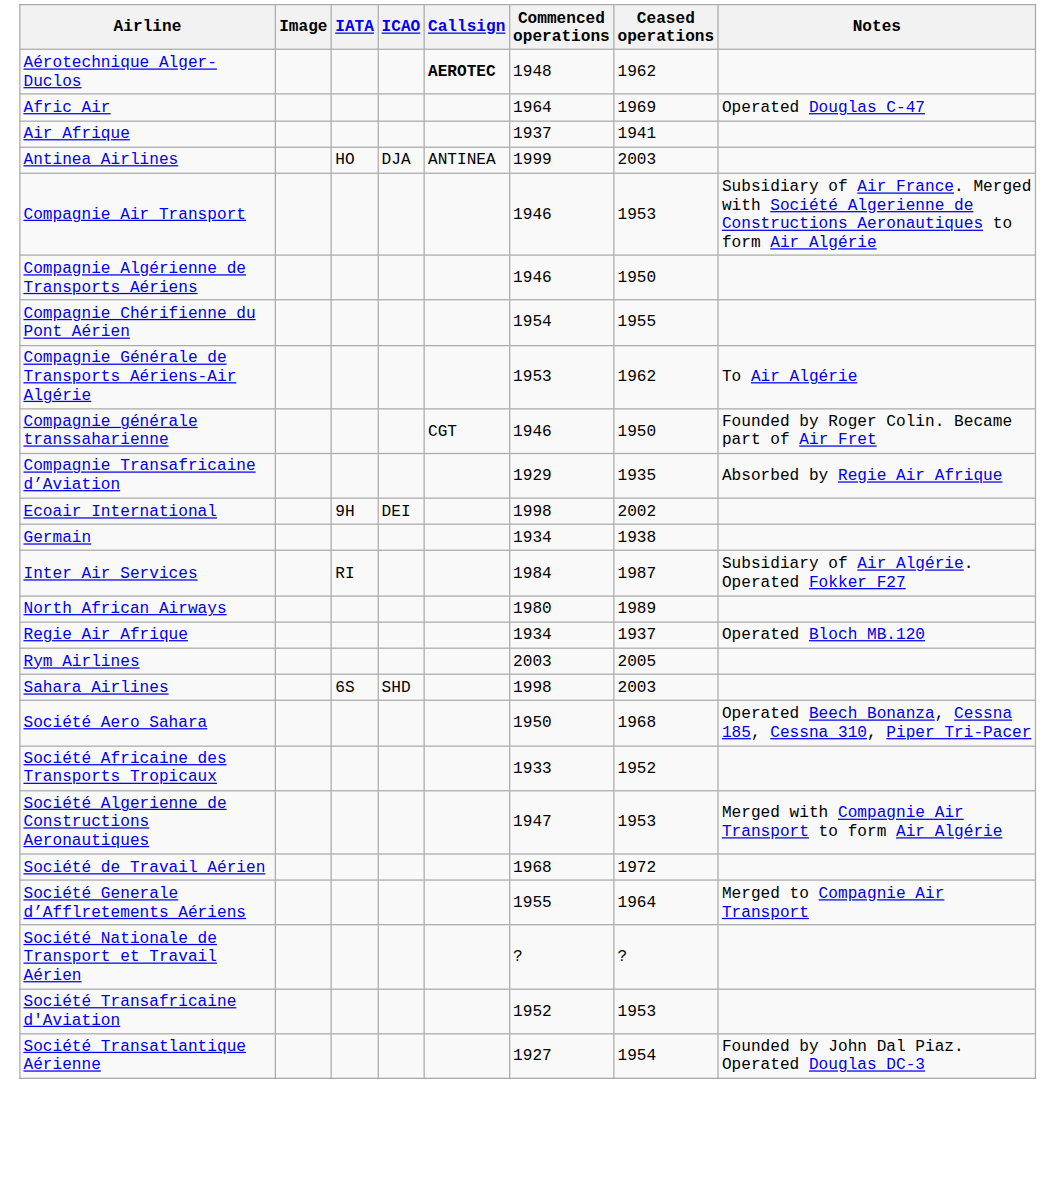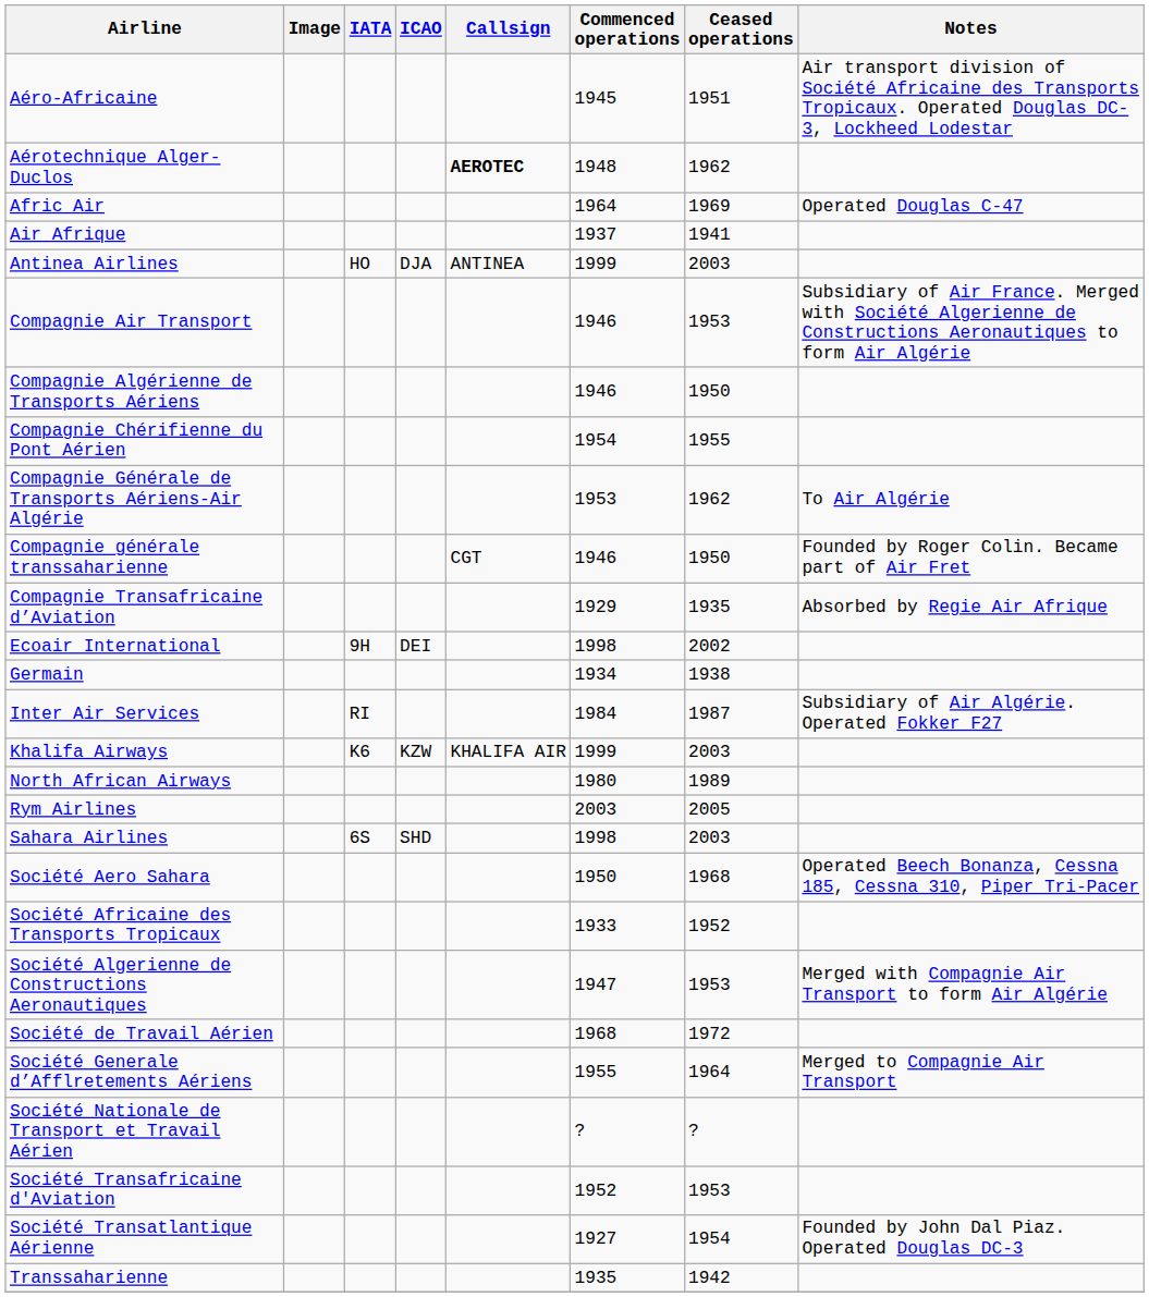 <table class="wikitable sortable" style="border-collapse:collapse; margin:auto;" border="1" cellpadding="3">
 <tr valign="middle">
 <th style="width:200px;">Airline</th>
 <th>Image</th>
 <th><a href='#'>IATA</a></th>
 <th><a href='#'>ICAO</a></th>
 <th><a href='#'>Callsign</a></th>
 <th>Commenced<br>operations</th>
 <th>Ceased<br>operations</th>
 <th style="width:250px;">Notes</th>
+</tr>
+<tr>
+<td><a href='#'>Aéro-Africaine</a></td>
+<td></td>
+<td></td>
+<td></td>
+<td></td>
+<td>1945</td>
+<td>1951</td>
+<td>Air transport division of <a href='#'>Société Africaine des Transports Tropicaux</a>. Operated <a href='#'>Douglas DC-3</a>, <a href='#'>Lockheed Lodestar</a></td>
 </tr>
 <tr>
 <td><a href='#'>Aérotechnique Alger-Duclos</a></td>
 <td></td>
 <td></td>
 <td></td>
 <td><strong>AEROTEC</strong></td>
 <td>1948</td>
 <td>1962</td>
 <td></td>
 </tr>
 <tr>
 <td><a href='#'>Afric Air</a></td>
 <td></td>
 <td></td>
 <td></td>
 <td></td>
 <td>1964</td>
 <td>1969</td>
 <td>Operated <a href='#'>Douglas C-47</a></td>
 </tr>
 <tr>
 <td><a href='#'>Air Afrique</a></td>
 <td></td>
 <td></td>
 <td></td>
 <td></td>
 <td>1937</td>
 <td>1941</td>
 <td></td>
 </tr>
 <tr>
 <td><a href='#'>Antinea Airlines</a></td>
 <td></td>
 <td>HO</td>
 <td>DJA</td>
 <td>ANTINEA</td>
 <td>1999</td>
 <td>2003</td>
 <td></td>
 </tr>
 <tr>
 <td><a href='#'>Compagnie Air Transport</a></td>
 <td></td>
 <td></td>
 <td></td>
 <td></td>
 <td>1946</td>
 <td>1953</td>
 <td>Subsidiary of <a href='#'>Air France</a>. Merged with <a href='#'>Société Algerienne de Constructions Aeronautiques</a> to form <a href='#'>Air Algérie</a></td>
 </tr>
 <tr>
 <td><a href='#'>Compagnie Algérienne de Transports Aériens</a></td>
 <td></td>
 <td></td>
 <td></td>
 <td></td>
 <td>1946</td>
 <td>1950</td>
 <td></td>
 </tr>
 <tr>
 <td><a href='#'>Compagnie Chérifienne du Pont Aérien</a></td>
 <td></td>
 <td></td>
 <td></td>
 <td></td>
 <td>1954</td>
 <td>1955</td>
 <td></td>
 </tr>
 <tr>
 <td><a href='#'>Compagnie Générale de Transports Aériens-Air Algérie</a></td>
 <td></td>
 <td></td>
 <td></td>
 <td></td>
 <td>1953</td>
 <td>1962</td>
 <td>To <a href='#'>Air Algérie</a></td>
 </tr>
 <tr>
 <td><a href='#'>Compagnie générale transsaharienne</a></td>
 <td></td>
 <td></td>
 <td></td>
 <td>CGT</td>
 <td>1946</td>
 <td>1950</td>
 <td>Founded by Roger Colin. Became part of <a href='#'>Air Fret</a></td>
 </tr>
 <tr>
 <td><a href='#'>Compagnie Transafricaine d’Aviation</a></td>
 <td></td>
 <td></td>
 <td></td>
 <td></td>
 <td>1929</td>
 <td>1935</td>
 <td>Absorbed by <a href='#'>Regie Air Afrique</a></td>
 </tr>
 <tr>
 <td><a href='#'>Ecoair International</a></td>
 <td></td>
 <td>9H</td>
 <td>DEI</td>
 <td></td>
 <td>1998</td>
 <td>2002</td>
 <td></td>
 </tr>
 <tr>
 <td><a href='#'>Germain</a></td>
 <td></td>
 <td></td>
 <td></td>
 <td></td>
 <td>1934</td>
 <td>1938</td>
 <td></td>
 </tr>
 <tr>
 <td><a href='#'>Inter Air Services</a></td>
 <td></td>
 <td>RI</td>
 <td></td>
 <td></td>
 <td>1984</td>
 <td>1987</td>
 <td>Subsidiary of <a href='#'>Air Algérie</a>. Operated <a href='#'>Fokker F27</a></td>
 </tr>
 <tr>
+<td><a href='#'>Khalifa Airways</a></td>
+<td></td>
+<td>K6</td>
+<td>KZW</td>
+<td>KHALIFA AIR</td>
+<td>1999</td>
+<td>2003</td>
+<td></td>
+</tr>
+<tr>
 <td><a href='#'>North African Airways</a></td>
 <td></td>
 <td></td>
 <td></td>
 <td></td>
 <td>1980</td>
 <td>1989</td>
 <td></td>
-</tr>
-<tr>
-<td><a href='#'>Regie Air Afrique</a></td>
-<td></td>
-<td></td>
-<td></td>
-<td></td>
-<td>1934</td>
-<td>1937</td>
-<td>Operated <a href='#'>Bloch MB.120</a></td>
 </tr>
 <tr>
 <td><a href='#'>Rym Airlines</a></td>
 <td></td>
 <td></td>
 <td></td>
 <td></td>
 <td>2003</td>
 <td>2005</td>
 <td></td>
 </tr>
 <tr>
 <td><a href='#'>Sahara Airlines</a></td>
 <td></td>
 <td>6S</td>
 <td>SHD</td>
 <td></td>
 <td>1998</td>
 <td>2003</td>
 <td></td>
 </tr>
 <tr>
 <td><a href='#'>Société Aero Sahara</a></td>
 <td></td>
 <td></td>
 <td></td>
 <td></td>
 <td>1950</td>
 <td>1968</td>
 <td>Operated <a href='#'>Beech Bonanza</a>, <a href='#'>Cessna 185</a>, <a href='#'>Cessna 310</a>, <a href='#'>Piper Tri-Pacer</a></td>
 </tr>
 <tr>
 <td><a href='#'>Société Africaine des Transports Tropicaux</a></td>
 <td></td>
 <td></td>
 <td></td>
 <td></td>
 <td>1933</td>
 <td>1952</td>
 <td></td>
 </tr>
 <tr>
 <td><a href='#'>Société Algerienne de Constructions Aeronautiques</a></td>
 <td></td>
 <td></td>
 <td></td>
 <td></td>
 <td>1947</td>
 <td>1953</td>
 <td>Merged with <a href='#'>Compagnie Air Transport</a> to form <a href='#'>Air Algérie</a></td>
 </tr>
 <tr>
 <td><a href='#'>Société de Travail Aérien</a></td>
 <td></td>
 <td></td>
 <td></td>
 <td></td>
 <td>1968</td>
 <td>1972</td>
 <td></td>
 </tr>
 <tr>
 <td><a href='#'>Société Generale d’Afflretements Aériens</a></td>
 <td></td>
 <td></td>
 <td></td>
 <td></td>
 <td>1955</td>
 <td>1964</td>
 <td>Merged to <a href='#'>Compagnie Air Transport</a></td>
 </tr>
 <tr>
 <td><a href='#'>Société Nationale de Transport et Travail Aérien</a></td>
 <td></td>
 <td></td>
 <td></td>
 <td></td>
 <td>?</td>
 <td>?</td>
 <td></td>
 </tr>
 <tr>
 <td><a href='#'>Société Transafricaine d'Aviation</a></td>
 <td></td>
 <td></td>
 <td></td>
 <td></td>
 <td>1952</td>
 <td>1953</td>
 <td></td>
 </tr>
 <tr>
 <td><a href='#'>Société Transatlantique Aérienne</a></td>
 <td></td>
 <td></td>
 <td></td>
 <td></td>
 <td>1927</td>
 <td>1954</td>
 <td>Founded by John Dal Piaz. Operated <a href='#'>Douglas DC-3</a></td>
 </tr>
 <tr>
+<td><a href='#'>Transsaharienne</a></td>
+<td></td>
+<td></td>
+<td></td>
+<td></td>
+<td>1935</td>
+<td>1942</td>
+<td></td>
+</tr>
+<tr>
 </tr>
 </table>
